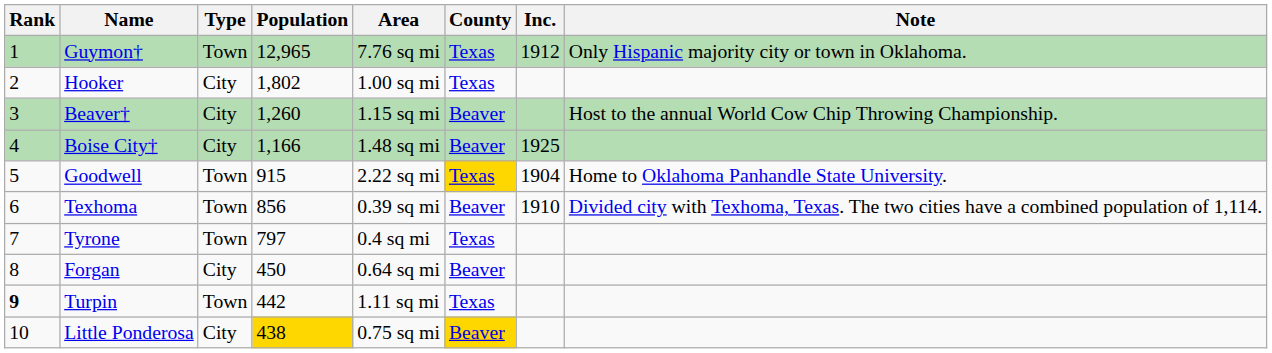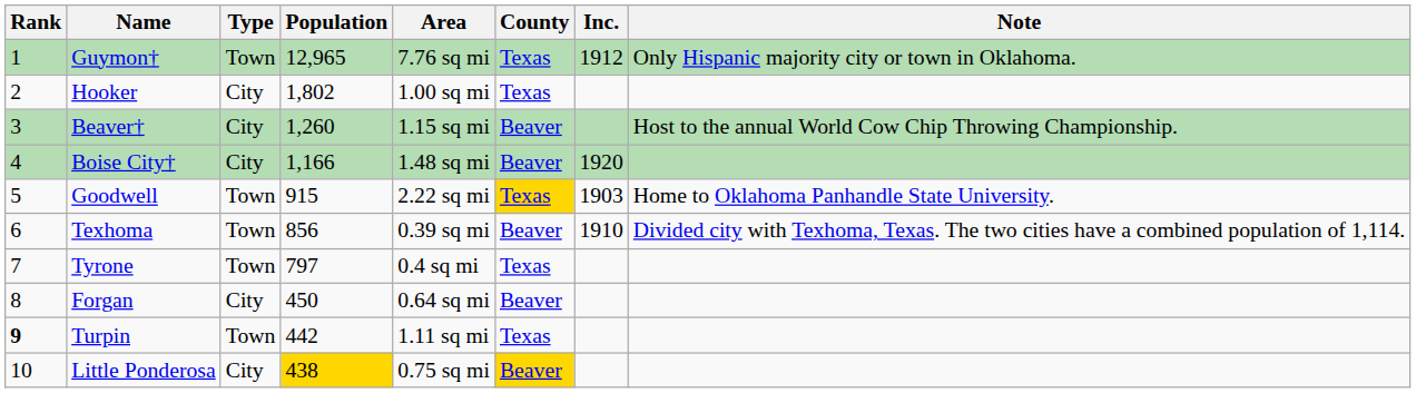 <table class="wikitable sortable">
 <tr>
 <th>Rank</th>
 <th>Name</th>
 <th>Type</th>
 <th>Population</th>
 <th data-sort-type="number">Area</th>
 <th>County</th>
 <th>Inc.</th>
 <th>Note</th>
 </tr>
 <tr style="background-color:#b4ddb4;">
 <td>1</td>
 <td><a href='#'>Guymon†</a></td>
 <td>Town</td>
 <td>12,965</td>
 <td>7.76 sq mi</td>
 <td><a href='#'>Texas</a></td>
 <td>1912</td>
 <td>Only <a href='#'>Hispanic</a> majority city or town in Oklahoma.</td>
 </tr>
 <tr>
 <td>2</td>
 <td><a href='#'>Hooker</a></td>
 <td>City</td>
 <td>1,802</td>
 <td>1.00 sq mi</td>
 <td><a href='#'>Texas</a></td>
 <td></td>
 <td></td>
 </tr>
 <tr style="background-color:#b4ddb4;">
 <td>3</td>
 <td><a href='#'>Beaver†</a></td>
 <td>City</td>
 <td>1,260</td>
 <td>1.15 sq mi</td>
 <td><a href='#'>Beaver</a></td>
 <td></td>
 <td>Host to the annual World Cow Chip Throwing Championship.</td>
 </tr>
 <tr style="background-color:#b4ddb4;">
 <td>4</td>
 <td><a href='#'>Boise City†</a></td>
 <td>City</td>
 <td>1,166</td>
 <td>1.48 sq mi</td>
 <td><a href='#'>Beaver</a></td>
-<td>1925</td>
+<td>1920</td>
 <td></td>
 </tr>
 <tr>
 <td>5</td>
 <td><a href='#'>Goodwell</a></td>
 <td>Town</td>
 <td>915</td>
 <td>2.22 sq mi</td>
 <td style="background: gold;"><a href='#'>Texas</a></td>
-<td>1904</td>
+<td>1903</td>
 <td>Home to <a href='#'>Oklahoma Panhandle State University</a>.</td>
 </tr>
 <tr>
 <td>6</td>
 <td><a href='#'>Texhoma</a></td>
 <td>Town</td>
 <td>856</td>
 <td>0.39 sq mi</td>
 <td><a href='#'>Beaver</a></td>
 <td>1910</td>
 <td><a href='#'>Divided city</a> with <a href='#'>Texhoma, Texas</a>. The two cities have a combined population of 1,114.</td>
 </tr>
 <tr>
 <td>7</td>
 <td><a href='#'>Tyrone</a></td>
 <td>Town</td>
 <td>797</td>
 <td>0.4 sq mi</td>
 <td><a href='#'>Texas</a></td>
 <td></td>
 <td></td>
 </tr>
 <tr>
 <td>8</td>
 <td><a href='#'>Forgan</a></td>
 <td>City</td>
 <td>450</td>
 <td>0.64 sq mi</td>
 <td><a href='#'>Beaver</a></td>
 <td></td>
 <td></td>
 </tr>
 <tr>
 <td><strong>9</strong></td>
 <td><a href='#'>Turpin</a></td>
 <td>Town</td>
 <td>442</td>
 <td>1.11 sq mi</td>
 <td><a href='#'>Texas</a></td>
 <td></td>
 <td></td>
 </tr>
 <tr>
 <td>10</td>
 <td><a href='#'>Little Ponderosa</a></td>
 <td>City</td>
 <td style="background: gold;">438</td>
 <td>0.75 sq mi</td>
 <td style="background: gold;"><a href='#'>Beaver</a></td>
 <td></td>
 <td></td>
 </tr>
 </table>
